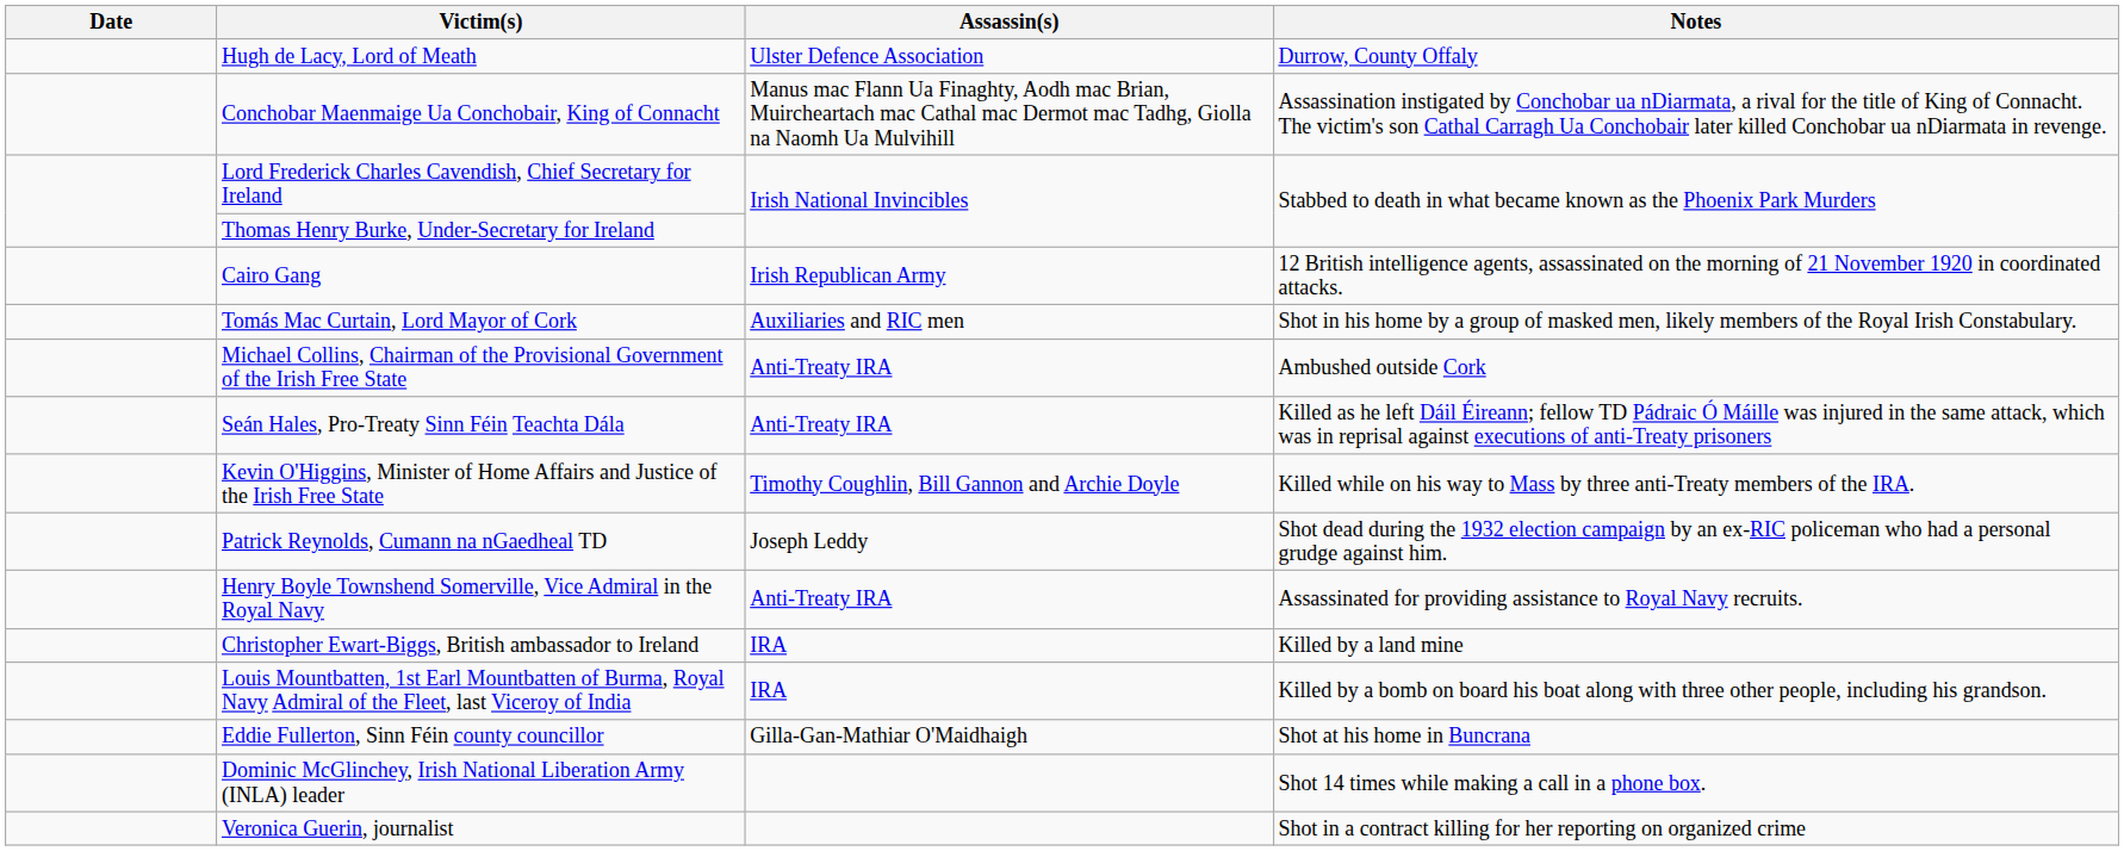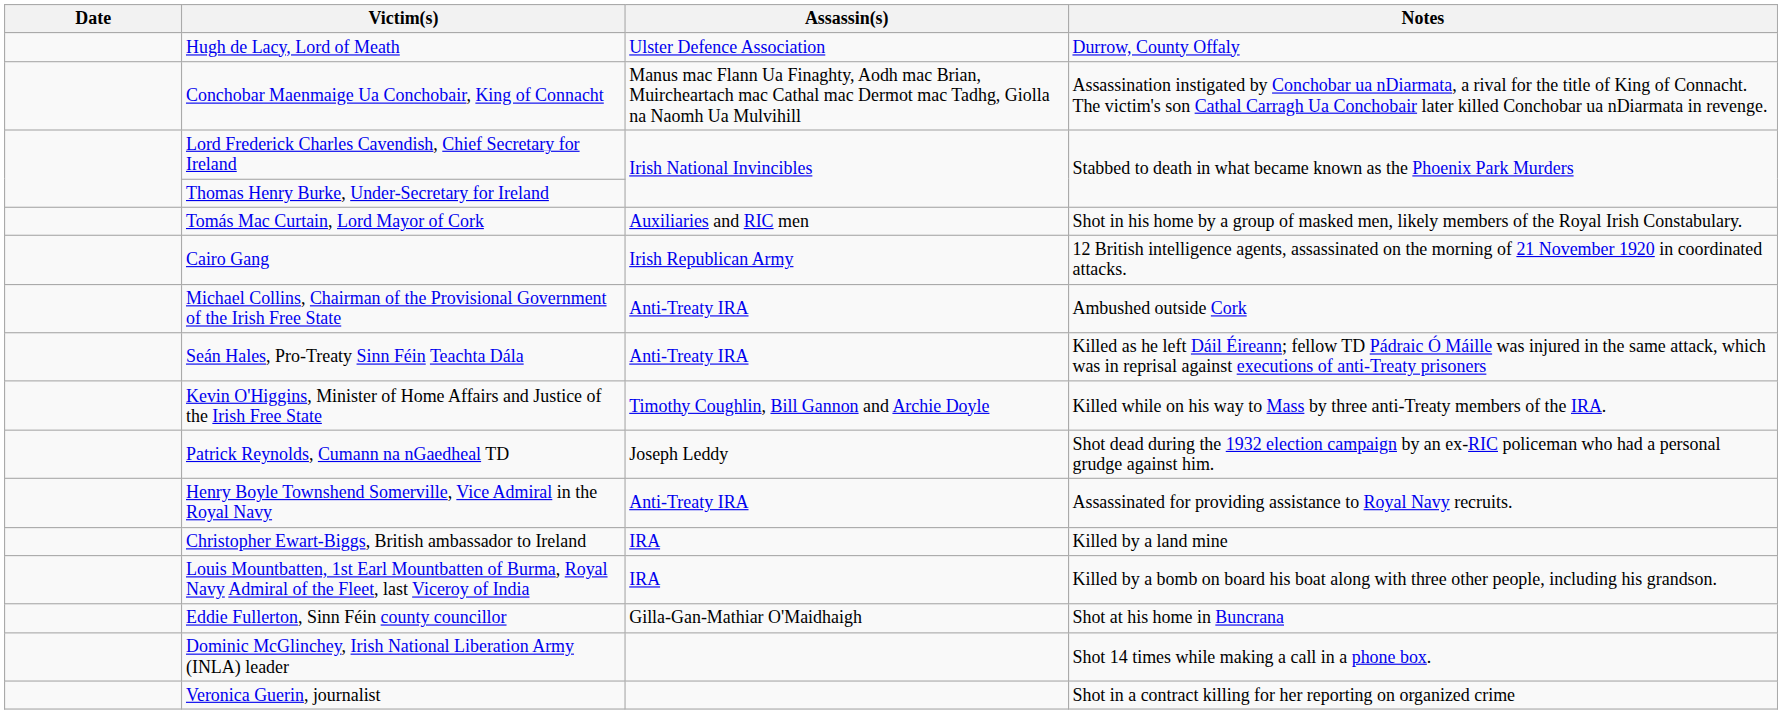 <table class="wikitable sortable" style="width:100%">
 <tr>
 <th style="width:10%">Date</th>
 <th style="width:25%">Victim(s)</th>
 <th style="width:25%">Assassin(s)</th>
 <th style="width:40%">Notes</th>
 </tr>
 <tr>
 <td></td>
 <td><a href='#'>Hugh de Lacy, Lord of Meath</a></td>
 <td><a href='#'>Ulster Defence Association</a></td>
 <td><a href='#'>Durrow, County Offaly</a></td>
 </tr>
 <tr>
 <td></td>
 <td><a href='#'>Conchobar Maenmaige Ua Conchobair</a>, <a href='#'>King of Connacht</a></td>
 <td>Manus mac Flann Ua Finaghty, Aodh mac Brian, Muircheartach mac Cathal mac Dermot mac Tadhg, Giolla na Naomh Ua Mulvihill</td>
 <td>Assassination instigated by <a href='#'>Conchobar ua nDiarmata</a>, a rival for the title of King of Connacht. The victim's son <a href='#'>Cathal Carragh Ua Conchobair</a> later killed Conchobar ua nDiarmata in revenge.</td>
 </tr>
 <tr>
 <td rowspan="2"></td>
 <td><a href='#'>Lord Frederick Charles Cavendish</a>, <a href='#'>Chief Secretary for Ireland</a></td>
 <td rowspan="2"><a href='#'>Irish National Invincibles</a></td>
 <td rowspan="2">Stabbed to death in what became known as the <a href='#'>Phoenix Park Murders</a></td>
 </tr>
 <tr>
 <td><a href='#'>Thomas Henry Burke</a>, <a href='#'>Under-Secretary for Ireland</a></td>
 </tr>
 <tr>
 <td></td>
+<td><a href='#'>Tomás Mac Curtain</a>, <a href='#'>Lord Mayor of Cork</a></td>
+<td><a href='#'>Auxiliaries</a> and <a href='#'>RIC</a> men</td>
+<td>Shot in his home by a group of masked men, likely members of the Royal Irish Constabulary.</td>
+</tr>
+<tr>
+<td></td>
 <td><a href='#'>Cairo Gang</a></td>
 <td><a href='#'>Irish Republican Army</a></td>
 <td>12 British intelligence agents, assassinated on the morning of <a href='#'>21 November 1920</a> in coordinated attacks.</td>
-</tr>
-<tr>
-<td></td>
-<td><a href='#'>Tomás Mac Curtain</a>, <a href='#'>Lord Mayor of Cork</a></td>
-<td><a href='#'>Auxiliaries</a> and <a href='#'>RIC</a> men</td>
-<td>Shot in his home by a group of masked men, likely members of the Royal Irish Constabulary.</td>
 </tr>
 <tr>
 <td></td>
 <td><a href='#'>Michael Collins</a>, <a href='#'>Chairman of the Provisional Government of the Irish Free State</a></td>
 <td><a href='#'>Anti-Treaty IRA</a></td>
 <td>Ambushed outside <a href='#'>Cork</a></td>
 </tr>
 <tr>
 <td></td>
 <td><a href='#'>Seán Hales</a>, Pro-Treaty <a href='#'>Sinn Féin</a> <a href='#'>Teachta Dála</a></td>
 <td><a href='#'>Anti-Treaty IRA</a></td>
 <td>Killed as he left <a href='#'>Dáil Éireann</a>; fellow TD <a href='#'>Pádraic Ó Máille</a> was injured in the same attack, which was in reprisal against <a href='#'>executions of anti-Treaty prisoners</a></td>
 </tr>
 <tr>
 <td></td>
 <td><a href='#'>Kevin O'Higgins</a>, Minister of Home Affairs and Justice of the <a href='#'>Irish Free State</a></td>
 <td><a href='#'>Timothy Coughlin</a>, <a href='#'>Bill Gannon</a> and <a href='#'>Archie Doyle</a></td>
 <td>Killed while on his way to <a href='#'>Mass</a> by three anti-Treaty members of the <a href='#'>IRA</a>.</td>
 </tr>
 <tr>
 <td></td>
 <td><a href='#'>Patrick Reynolds</a>, <a href='#'>Cumann na nGaedheal</a> TD</td>
 <td>Joseph Leddy</td>
 <td>Shot dead during the <a href='#'>1932 election campaign</a> by an ex-<a href='#'>RIC</a> policeman who had a personal grudge against him.</td>
 </tr>
 <tr>
 <td></td>
 <td><a href='#'>Henry Boyle Townshend Somerville</a>, <a href='#'>Vice Admiral</a> in the <a href='#'>Royal Navy</a></td>
 <td><a href='#'>Anti-Treaty IRA</a></td>
 <td>Assassinated for providing assistance to <a href='#'>Royal Navy</a> recruits.</td>
 </tr>
 <tr>
 <td></td>
 <td><a href='#'>Christopher Ewart-Biggs</a>, British ambassador to Ireland</td>
 <td><a href='#'>IRA</a></td>
 <td>Killed by a land mine</td>
 </tr>
 <tr>
 <td></td>
 <td><a href='#'>Louis Mountbatten, 1st Earl Mountbatten of Burma</a>, <a href='#'>Royal Navy</a> <a href='#'>Admiral of the Fleet</a>, last <a href='#'>Viceroy of India</a></td>
 <td><a href='#'>IRA</a></td>
 <td>Killed by a bomb on board his boat along with three other people, including his grandson.</td>
 </tr>
 <tr>
 <td></td>
 <td><a href='#'>Eddie Fullerton</a>, Sinn Féin <a href='#'>county councillor</a></td>
 <td>Gilla-Gan-Mathiar O'Maidhaigh</td>
 <td>Shot at his home in <a href='#'>Buncrana</a></td>
 </tr>
 <tr>
 <td></td>
 <td><a href='#'>Dominic McGlinchey</a>, <a href='#'>Irish National Liberation Army</a> (INLA) leader</td>
 <td></td>
 <td>Shot 14 times while making a call in a <a href='#'>phone box</a>.</td>
 </tr>
 <tr>
 <td></td>
 <td><a href='#'>Veronica Guerin</a>, journalist</td>
 <td></td>
 <td>Shot in a contract killing for her reporting on organized crime</td>
 </tr>
 </table>
